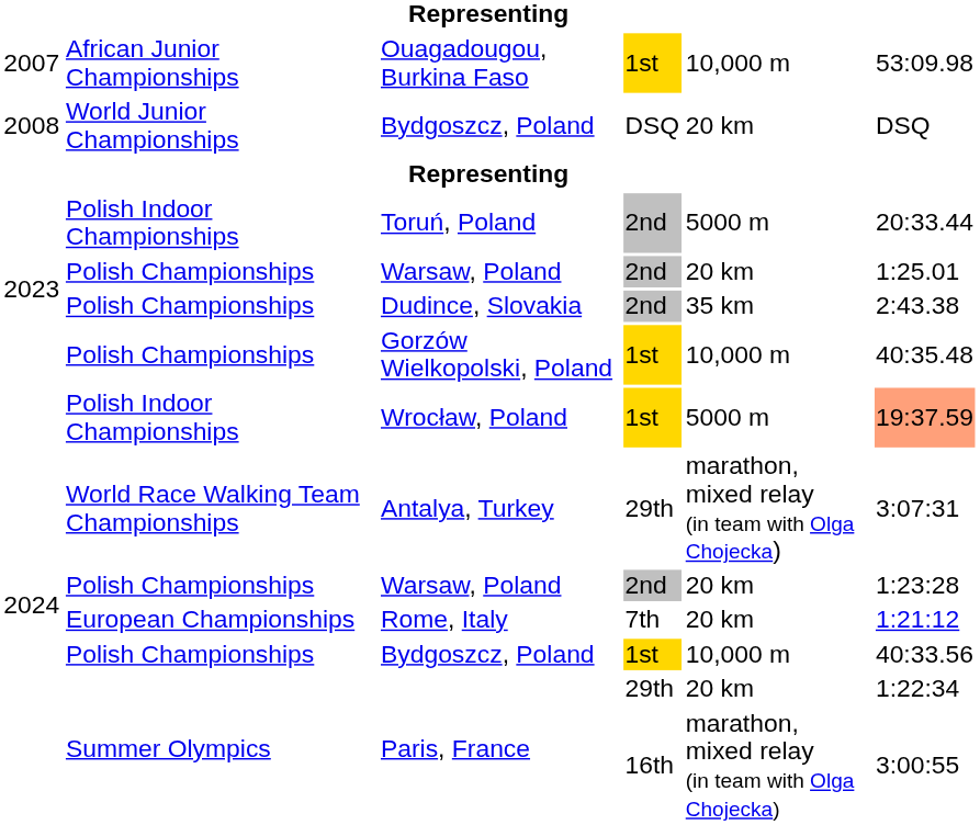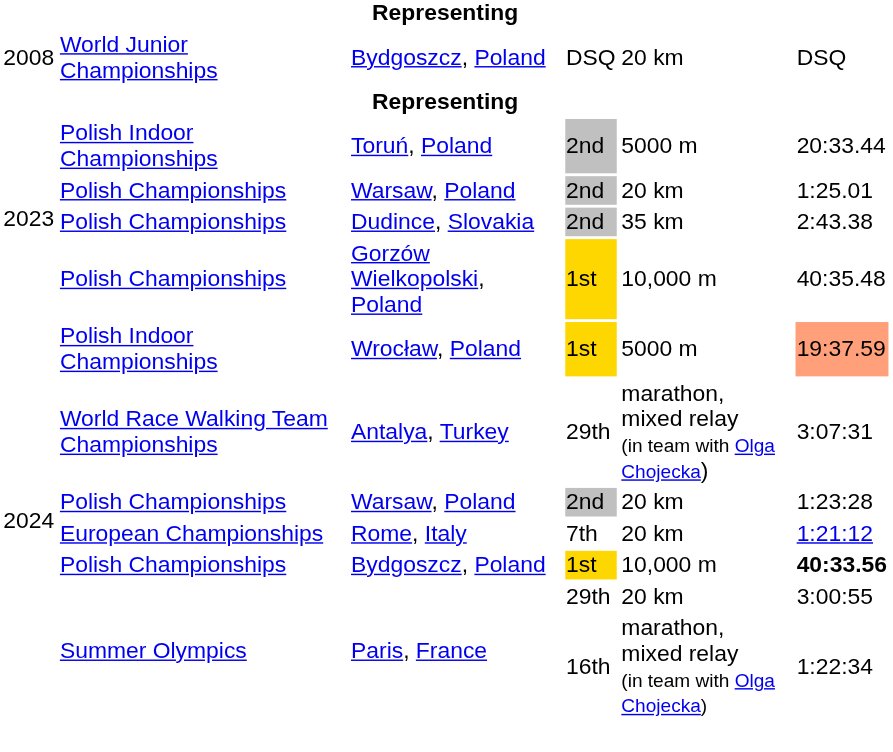 <table>
 <tr>
 <th colspan="6">Representing </th>
-</tr>
-<tr>
-<td>2007</td>
-<td><a href='#'>African Junior Championships</a></td>
-<td><a href='#'>Ouagadougou</a>, <a href='#'>Burkina Faso</a></td>
-<td bgcolor="gold">1st</td>
-<td>10,000 m</td>
-<td>53:09.98</td>
 </tr>
 <tr>
 <td>2008</td>
 <td><a href='#'>World Junior Championships</a></td>
 <td><a href='#'>Bydgoszcz</a>, <a href='#'>Poland</a></td>
 <td>DSQ</td>
 <td>20 km</td>
 <td>DSQ</td>
 </tr>
 <tr>
 <th colspan="6">Representing </th>
 </tr>
 <tr>
 <td rowspan=4>2023</td>
 <td><a href='#'>Polish Indoor Championships</a></td>
 <td><a href='#'>Toruń</a>, <a href='#'>Poland</a></td>
 <td bgcolor="silver">2nd</td>
 <td>5000 m</td>
 <td>20:33.44</td>
 </tr>
 <tr>
 <td><a href='#'>Polish Championships</a></td>
 <td><a href='#'>Warsaw</a>, <a href='#'>Poland</a></td>
 <td bgcolor="silver">2nd</td>
 <td>20 km</td>
 <td>1:25.01</td>
 </tr>
 <tr>
 <td><a href='#'>Polish Championships</a></td>
 <td><a href='#'>Dudince</a>, <a href='#'>Slovakia</a></td>
 <td bgcolor="silver">2nd</td>
 <td>35 km</td>
 <td>2:43.38</td>
 </tr>
 <tr>
 <td><a href='#'>Polish Championships</a></td>
 <td><a href='#'>Gorzów Wielkopolski</a>, <a href='#'>Poland</a></td>
 <td bgcolor="gold">1st</td>
 <td>10,000 m</td>
 <td>40:35.48</td>
 </tr>
 <tr>
 <td rowspan=7>2024</td>
 <td><a href='#'>Polish Indoor Championships</a></td>
 <td><a href='#'>Wrocław</a>, <a href='#'>Poland</a></td>
 <td bgcolor="gold">1st</td>
 <td>5000 m</td>
 <td style="background: lightsalmon;">19:37.59</td>
 </tr>
 <tr>
 <td><a href='#'>World Race Walking Team Championships</a></td>
 <td><a href='#'>Antalya</a>, <a href='#'>Turkey</a></td>
 <td>29th</td>
 <td>marathon, mixed relay<br><small>(in team with <a href='#'>Olga Chojecka</a></small>)</td>
 <td>3:07:31</td>
 </tr>
 <tr>
 <td><a href='#'>Polish Championships</a></td>
 <td><a href='#'>Warsaw</a>, <a href='#'>Poland</a></td>
 <td bgcolor="silver">2nd</td>
 <td>20 km</td>
 <td>1:23:28</td>
 </tr>
 <tr>
 <td><a href='#'>European Championships</a></td>
 <td><a href='#'>Rome</a>, <a href='#'>Italy</a></td>
 <td>7th</td>
 <td>20 km</td>
 <td><a href='#'>1:21:12</a></td>
 </tr>
 <tr>
 <td><a href='#'>Polish Championships</a></td>
 <td><a href='#'>Bydgoszcz</a>, <a href='#'>Poland</a></td>
 <td bgcolor="gold">1st</td>
 <td>10,000 m</td>
-<td>40:33.56</td>
+<td><strong>40:33.56</strong></td>
 </tr>
 <tr>
 <td rowspan=2><a href='#'>Summer Olympics</a></td>
 <td rowspan=2><a href='#'>Paris</a>, <a href='#'>France</a></td>
 <td>29th</td>
 <td>20 km</td>
-<td>1:22:34</td>
+<td>3:00:55</td>
 </tr>
 <tr>
 <td>16th</td>
 <td>marathon, mixed relay<br><small>(in team with <a href='#'>Olga Chojecka</a>)</small></td>
-<td>3:00:55</td>
+<td>1:22:34</td>
 </tr>
 </table>
